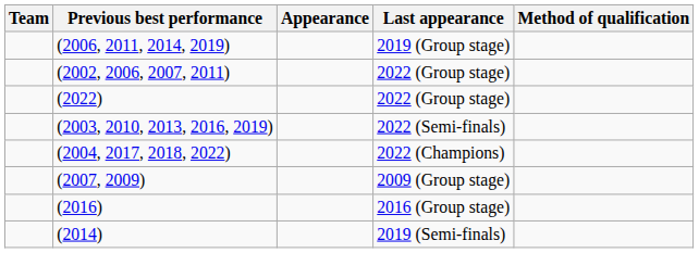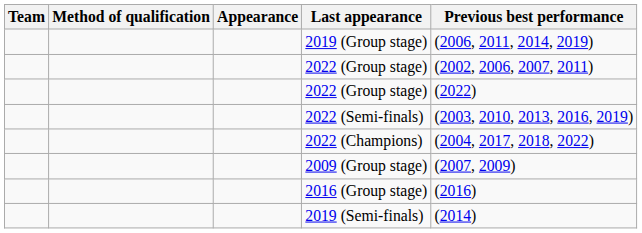 <table class="wikitable sortable">
 <tr>
 <th>Team</th>
-<th>Previous best performance</th>
+<th>Method of qualification</th>
 <th data-sort-type="number">Appearance</th>
 <th>Last appearance</th>
-<th>Method of qualification</th>
+<th>Previous best performance</th>
 </tr>
 <tr>
 <td></td>
-<td> (<a href='#'>2006</a>, <a href='#'>2011</a>, <a href='#'>2014</a>, <a href='#'>2019</a>)</td>
+<td></td>
 <td></td>
 <td><a href='#'>2019</a> (Group stage)</td>
-<td></td>
+<td> (<a href='#'>2006</a>, <a href='#'>2011</a>, <a href='#'>2014</a>, <a href='#'>2019</a>)</td>
 </tr>
 <tr>
 <td></td>
-<td> (<a href='#'>2002</a>, <a href='#'>2006</a>, <a href='#'>2007</a>, <a href='#'>2011</a>)</td>
+<td></td>
 <td></td>
 <td><a href='#'>2022</a> (Group stage)</td>
-<td></td>
+<td> (<a href='#'>2002</a>, <a href='#'>2006</a>, <a href='#'>2007</a>, <a href='#'>2011</a>)</td>
 </tr>
 <tr>
 <td></td>
-<td> (<a href='#'>2022</a>)</td>
+<td></td>
 <td></td>
 <td><a href='#'>2022</a> (Group stage)</td>
-<td></td>
+<td> (<a href='#'>2022</a>)</td>
 </tr>
 <tr>
 <td></td>
-<td> (<a href='#'>2003</a>, <a href='#'>2010</a>, <a href='#'>2013</a>, <a href='#'>2016</a>, <a href='#'>2019</a>)</td>
+<td></td>
 <td></td>
 <td><a href='#'>2022</a> (Semi-finals)</td>
-<td></td>
+<td> (<a href='#'>2003</a>, <a href='#'>2010</a>, <a href='#'>2013</a>, <a href='#'>2016</a>, <a href='#'>2019</a>)</td>
 </tr>
 <tr>
 <td></td>
-<td> (<a href='#'>2004</a>, <a href='#'>2017</a>, <a href='#'>2018</a>, <a href='#'>2022</a>)</td>
+<td></td>
 <td></td>
 <td><a href='#'>2022</a> (Champions)</td>
-<td></td>
+<td> (<a href='#'>2004</a>, <a href='#'>2017</a>, <a href='#'>2018</a>, <a href='#'>2022</a>)</td>
 </tr>
 <tr>
 <td></td>
-<td> (<a href='#'>2007</a>, <a href='#'>2009</a>)</td>
+<td></td>
 <td></td>
 <td><a href='#'>2009</a> (Group stage)</td>
-<td></td>
+<td> (<a href='#'>2007</a>, <a href='#'>2009</a>)</td>
 </tr>
 <tr>
 <td></td>
-<td> (<a href='#'>2016</a>)</td>
+<td></td>
 <td></td>
 <td><a href='#'>2016</a> (Group stage)</td>
-<td></td>
+<td> (<a href='#'>2016</a>)</td>
 </tr>
 <tr>
 <td></td>
-<td> (<a href='#'>2014</a>)</td>
+<td></td>
 <td></td>
 <td><a href='#'>2019</a> (Semi-finals)</td>
-<td></td>
+<td> (<a href='#'>2014</a>)</td>
 </tr>
 </table>
